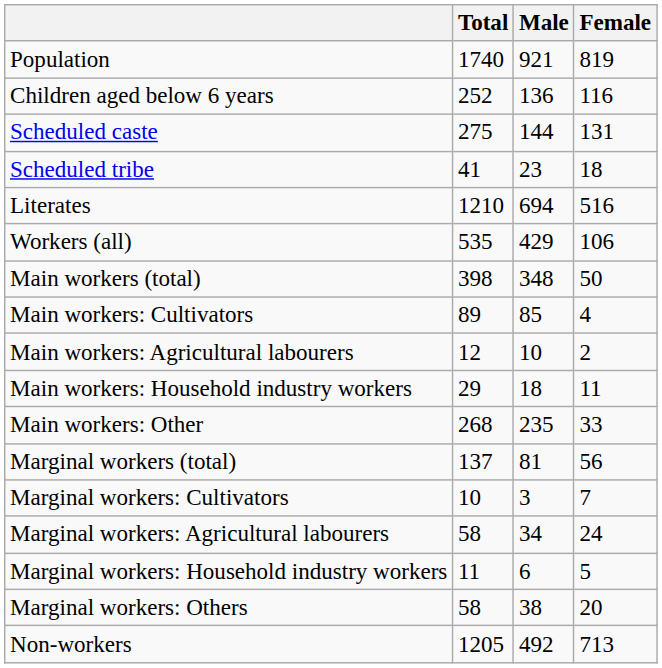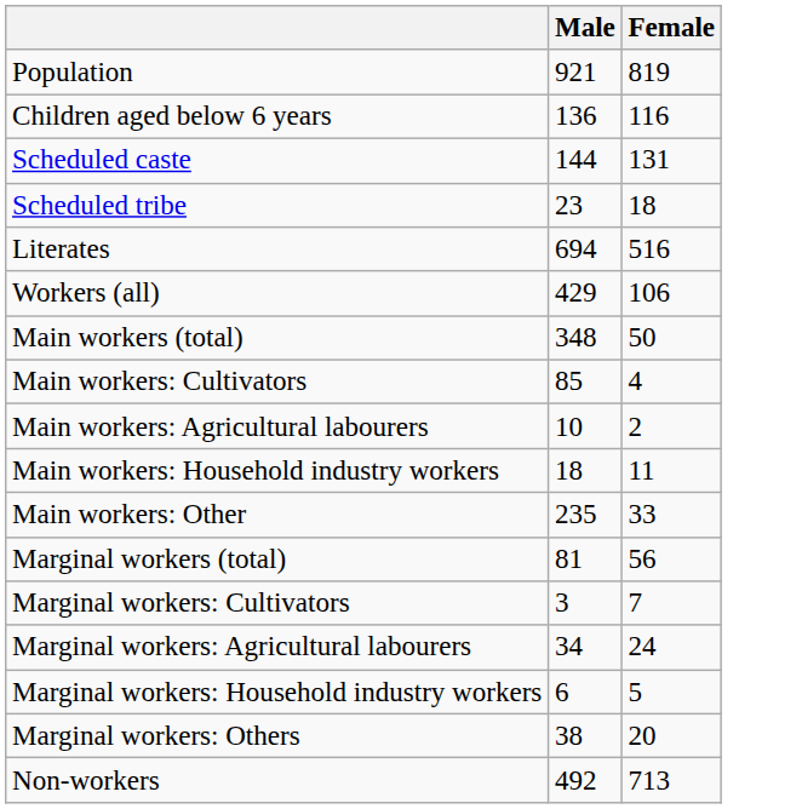 <table class="wikitable sortable">
 <tr>
 <th></th>
-<th>Total</th>
 <th>Male</th>
 <th>Female</th>
 </tr>
 <tr>
 <td>Population</td>
-<td>1740</td>
 <td>921</td>
 <td>819</td>
 </tr>
 <tr>
 <td>Children aged below 6 years</td>
-<td>252</td>
 <td>136</td>
 <td>116</td>
 </tr>
 <tr>
 <td><a href='#'>Scheduled caste</a></td>
-<td>275</td>
 <td>144</td>
 <td>131</td>
 </tr>
 <tr>
 <td><a href='#'>Scheduled tribe</a></td>
-<td>41</td>
 <td>23</td>
 <td>18</td>
 </tr>
 <tr>
 <td>Literates</td>
-<td>1210</td>
 <td>694</td>
 <td>516</td>
 </tr>
 <tr>
 <td>Workers (all)</td>
-<td>535</td>
 <td>429</td>
 <td>106</td>
 </tr>
 <tr>
 <td>Main workers (total)</td>
-<td>398</td>
 <td>348</td>
 <td>50</td>
 </tr>
 <tr>
 <td>Main workers: Cultivators</td>
-<td>89</td>
 <td>85</td>
 <td>4</td>
 </tr>
 <tr>
 <td>Main workers: Agricultural labourers</td>
-<td>12</td>
 <td>10</td>
 <td>2</td>
 </tr>
 <tr>
 <td>Main workers: Household industry workers</td>
-<td>29</td>
 <td>18</td>
 <td>11</td>
 </tr>
 <tr>
 <td>Main workers: Other</td>
-<td>268</td>
 <td>235</td>
 <td>33</td>
 </tr>
 <tr>
 <td>Marginal workers (total)</td>
-<td>137</td>
 <td>81</td>
 <td>56</td>
 </tr>
 <tr>
 <td>Marginal workers: Cultivators</td>
-<td>10</td>
 <td>3</td>
 <td>7</td>
 </tr>
 <tr>
 <td>Marginal workers: Agricultural labourers</td>
-<td>58</td>
 <td>34</td>
 <td>24</td>
 </tr>
 <tr>
 <td>Marginal workers: Household industry workers</td>
-<td>11</td>
 <td>6</td>
 <td>5</td>
 </tr>
 <tr>
 <td>Marginal workers: Others</td>
-<td>58</td>
 <td>38</td>
 <td>20</td>
 </tr>
 <tr>
 <td>Non-workers</td>
-<td>1205</td>
 <td>492</td>
 <td>713</td>
 </tr>
 </table>
